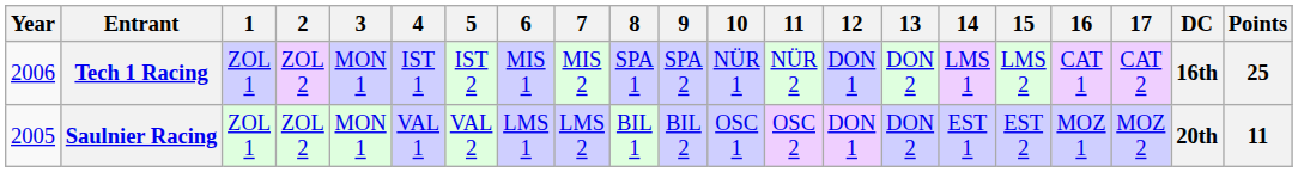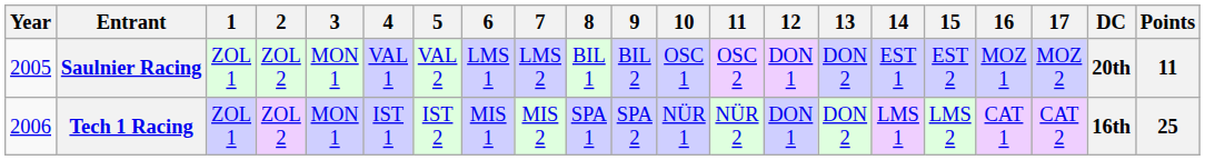 <table class="wikitable" style="text-align:center; font-size:85%">
 <tr>
 <th>Year</th>
 <th>Entrant</th>
 <th>1</th>
 <th>2</th>
 <th>3</th>
 <th>4</th>
 <th>5</th>
 <th>6</th>
 <th>7</th>
 <th>8</th>
 <th>9</th>
 <th>10</th>
 <th>11</th>
 <th>12</th>
 <th>13</th>
 <th>14</th>
 <th>15</th>
 <th>16</th>
 <th>17</th>
 <th>DC</th>
 <th>Points</th>
 </tr>
 <tr>
+<td><a href='#'>2005</a></td>
+<th nowrap><a href='#'>Saulnier Racing</a></th>
+<td style="background:#DFFFDF;"><a href='#'>ZOL<br>1</a><br></td>
+<td style="background:#DFFFDF;"><a href='#'>ZOL<br>2</a><br></td>
+<td style="background:#DFFFDF;"><a href='#'>MON<br>1</a><br></td>
+<td style="background:#CFCFFF;"><a href='#'>VAL<br>1</a><br></td>
+<td style="background:#DFFFDF;"><a href='#'>VAL<br>2</a><br></td>
+<td style="background:#CFCFFF;"><a href='#'>LMS<br>1</a><br></td>
+<td style="background:#CFCFFF;"><a href='#'>LMS<br>2</a><br></td>
+<td style="background:#DFFFDF;"><a href='#'>BIL<br>1</a><br></td>
+<td style="background:#CFCFFF;"><a href='#'>BIL<br>2</a><br></td>
+<td style="background:#CFCFFF;"><a href='#'>OSC<br>1</a><br></td>
+<td style="background:#EFCFFF;"><a href='#'>OSC<br>2</a><br></td>
+<td style="background:#EFCFFF;"><a href='#'>DON<br>1</a><br></td>
+<td style="background:#CFCFFF;"><a href='#'>DON<br>2</a><br></td>
+<td style="background:#CFCFFF;"><a href='#'>EST<br>1</a><br></td>
+<td style="background:#CFCFFF;"><a href='#'>EST<br>2</a><br></td>
+<td style="background:#CFCFFF;"><a href='#'>MOZ<br>1</a><br></td>
+<td style="background:#CFCFFF;"><a href='#'>MOZ<br>2</a><br></td>
+<th>20th</th>
+<th>11</th>
+</tr>
+<tr>
 <td><a href='#'>2006</a></td>
 <th nowrap><a href='#'>Tech 1 Racing</a></th>
 <td style="background:#CFCFFF;"><a href='#'>ZOL<br>1</a><br></td>
 <td style="background:#EFCFFF;"><a href='#'>ZOL<br>2</a><br></td>
 <td style="background:#CFCFFF;"><a href='#'>MON<br>1</a><br></td>
 <td style="background:#CFCFFF;"><a href='#'>IST<br>1</a><br></td>
 <td style="background:#DFFFDF;"><a href='#'>IST<br>2</a><br></td>
 <td style="background:#CFCFFF;"><a href='#'>MIS<br>1</a><br></td>
 <td style="background:#DFFFDF;"><a href='#'>MIS<br>2</a><br></td>
 <td style="background:#CFCFFF;"><a href='#'>SPA<br>1</a><br></td>
 <td style="background:#CFCFFF;"><a href='#'>SPA<br>2</a><br></td>
 <td style="background:#CFCFFF;"><a href='#'>NÜR<br>1</a><br></td>
 <td style="background:#DFFFDF;"><a href='#'>NÜR<br>2</a><br></td>
 <td style="background:#CFCFFF;"><a href='#'>DON<br>1</a><br></td>
 <td style="background:#DFFFDF;"><a href='#'>DON<br>2</a><br></td>
 <td style="background:#EFCFFF;"><a href='#'>LMS<br>1</a><br></td>
 <td style="background:#DFFFDF;"><a href='#'>LMS<br>2</a><br></td>
 <td style="background:#EFCFFF;"><a href='#'>CAT<br>1</a><br></td>
 <td style="background:#EFCFFF;"><a href='#'>CAT<br>2</a><br></td>
 <th>16th</th>
 <th>25</th>
 </tr>
-<tr>
-<td><a href='#'>2005</a></td>
-<th nowrap><a href='#'>Saulnier Racing</a></th>
-<td style="background:#DFFFDF;"><a href='#'>ZOL<br>1</a><br></td>
-<td style="background:#DFFFDF;"><a href='#'>ZOL<br>2</a><br></td>
-<td style="background:#DFFFDF;"><a href='#'>MON<br>1</a><br></td>
-<td style="background:#CFCFFF;"><a href='#'>VAL<br>1</a><br></td>
-<td style="background:#DFFFDF;"><a href='#'>VAL<br>2</a><br></td>
-<td style="background:#CFCFFF;"><a href='#'>LMS<br>1</a><br></td>
-<td style="background:#CFCFFF;"><a href='#'>LMS<br>2</a><br></td>
-<td style="background:#DFFFDF;"><a href='#'>BIL<br>1</a><br></td>
-<td style="background:#CFCFFF;"><a href='#'>BIL<br>2</a><br></td>
-<td style="background:#CFCFFF;"><a href='#'>OSC<br>1</a><br></td>
-<td style="background:#EFCFFF;"><a href='#'>OSC<br>2</a><br></td>
-<td style="background:#EFCFFF;"><a href='#'>DON<br>1</a><br></td>
-<td style="background:#CFCFFF;"><a href='#'>DON<br>2</a><br></td>
-<td style="background:#CFCFFF;"><a href='#'>EST<br>1</a><br></td>
-<td style="background:#CFCFFF;"><a href='#'>EST<br>2</a><br></td>
-<td style="background:#CFCFFF;"><a href='#'>MOZ<br>1</a><br></td>
-<td style="background:#CFCFFF;"><a href='#'>MOZ<br>2</a><br></td>
-<th>20th</th>
-<th>11</th>
-</tr>
 </table>
